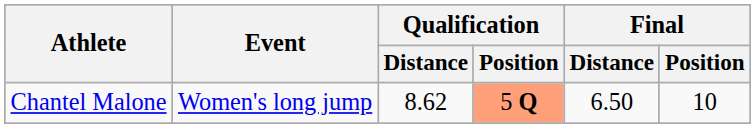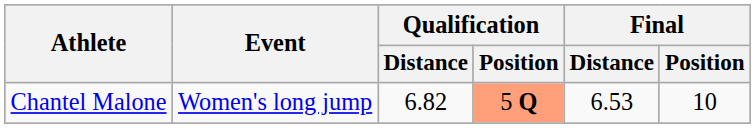 <table class=wikitable style="font-size:90%">
 <tr>
 <th rowspan="2">Athlete</th>
 <th rowspan="2">Event</th>
 <th colspan="2">Qualification</th>
 <th colspan="2">Final</th>
 </tr>
 <tr style="font-size:95%">
 <th>Distance</th>
 <th>Position</th>
 <th>Distance</th>
 <th>Position</th>
 </tr>
 <tr align=center>
 <td align=left><a href='#'>Chantel Malone</a></td>
 <td align=left><a href='#'>Women's long jump</a></td>
-<td>8.62</td>
+<td>6.82</td>
 <td style="background: lightsalmon;">5 <strong>Q</strong></td>
-<td>6.50</td>
+<td>6.53</td>
 <td>10</td>
 </tr>
 </table>
